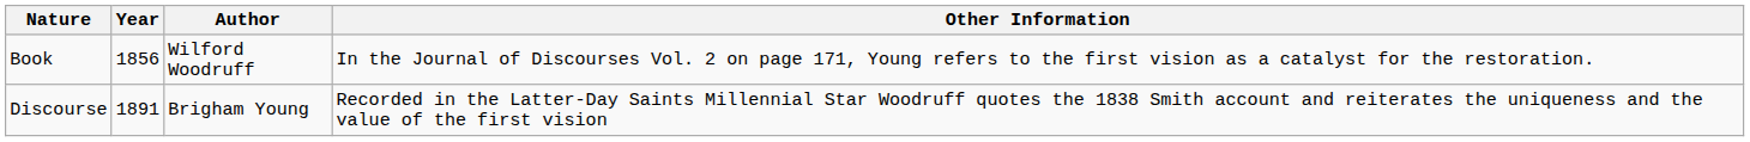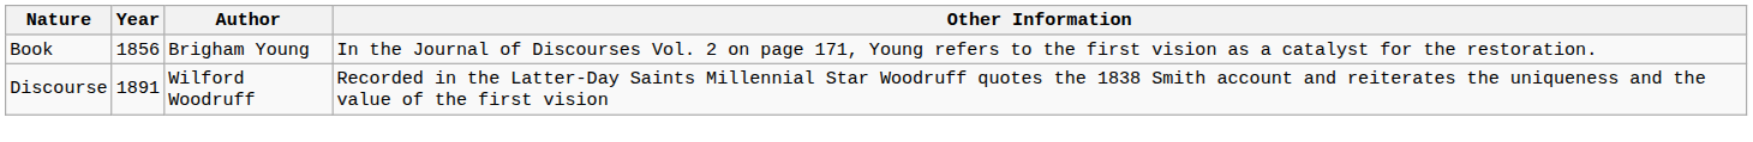 <table class="wikitable">
 <tr>
 <th>Nature</th>
 <th>Year</th>
 <th>Author</th>
 <th>Other Information</th>
 </tr>
 <tr>
 <td>Book</td>
 <td>1856</td>
-<td>Wilford Woodruff</td>
+<td>Brigham Young</td>
 <td>In the Journal of Discourses Vol. 2 on page 171, Young refers to the first vision as a catalyst for the restoration.</td>
 </tr>
 <tr>
 <td>Discourse</td>
 <td>1891</td>
-<td>Brigham Young</td>
+<td>Wilford Woodruff</td>
 <td>Recorded in the Latter-Day Saints Millennial Star Woodruff quotes the 1838 Smith account and reiterates the uniqueness and the value of the first vision</td>
 </tr>
 </table>
